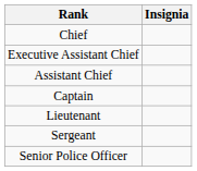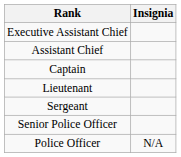 <table class="wikitable">
 <tr>
 <th>Rank</th>
 <th>Insignia</th>
-</tr>
-<tr>
-<td align="center">Chief</td>
-<td align="center"></td>
 </tr>
 <tr>
 <td align="center">Executive Assistant Chief</td>
 <td align="center"></td>
 </tr>
 <tr>
 <td align="center">Assistant Chief</td>
 <td align="center"></td>
 </tr>
 <tr>
 <td align="center">Captain</td>
 <td align="center"></td>
 </tr>
 <tr>
 <td align="center">Lieutenant</td>
 <td align="center"></td>
 </tr>
 <tr>
 <td align="center">Sergeant</td>
 <td align="center"></td>
 </tr>
 <tr>
 <td align="center">Senior Police Officer</td>
 <td align="center"></td>
 </tr>
+<tr style="text-align:center;">
+<td>Police Officer</td>
+<td>N/A</td>
+</tr>
 </table>
